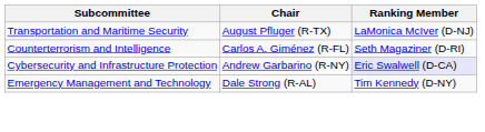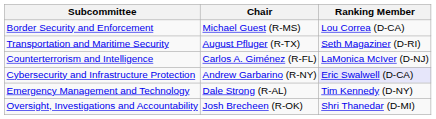 <table class="wikitable">
 <tr>
 <th>Subcommittee</th>
 <th>Chair</th>
 <th>Ranking Member</th>
 </tr>
 <tr>
+<td><a href='#'>Border Security and Enforcement</a></td>
+<td><a href='#'>Michael Guest</a> (R-MS)</td>
+<td><a href='#'>Lou Correa</a> (D-CA)</td>
+</tr>
+<tr>
 <td><a href='#'>Transportation and Maritime Security</a></td>
 <td><a href='#'>August Pfluger</a> (R-TX)</td>
-<td><a href='#'>LaMonica McIver</a> (D-NJ)</td>
+<td><a href='#'>Seth Magaziner</a> (D-RI)</td>
 </tr>
 <tr>
 <td><a href='#'>Counterterrorism and Intelligence</a></td>
 <td><a href='#'>Carlos A. Giménez</a> (R-FL)</td>
-<td><a href='#'>Seth Magaziner</a> (D-RI)</td>
+<td><a href='#'>LaMonica McIver</a> (D-NJ)</td>
 </tr>
 <tr>
 <td><a href='#'>Cybersecurity and Infrastructure Protection</a></td>
 <td><a href='#'>Andrew Garbarino</a> (R-NY)</td>
 <td style="background: lavender;"><a href='#'>Eric Swalwell</a> (D-CA)</td>
 </tr>
 <tr>
 <td><a href='#'>Emergency Management and Technology</a></td>
 <td><a href='#'>Dale Strong</a> (R-AL)</td>
 <td><a href='#'>Tim Kennedy</a> (D-NY)</td>
 </tr>
+<tr>
+<td><a href='#'>Oversight, Investigations and Accountability</a></td>
+<td><a href='#'>Josh Brecheen</a> (R-OK)</td>
+<td><a href='#'>Shri Thanedar</a> (D-MI)</td>
+</tr>
 </table>
